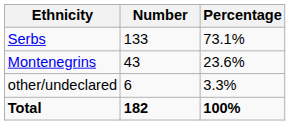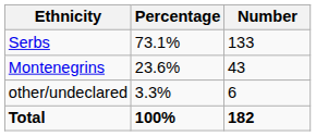 <table class="wikitable">
 <tr>
 <th width="100px">Ethnicity</th>
+<th width="80px">Percentage</th>
 <th width="80px">Number</th>
-<th width="80px">Percentage</th>
 </tr>
 <tr>
 <td><a href='#'>Serbs</a></td>
+<td>73.1%</td>
 <td>133</td>
-<td>73.1%</td>
 </tr>
 <tr>
 <td><a href='#'>Montenegrins</a></td>
+<td>23.6%</td>
 <td>43</td>
-<td>23.6%</td>
 </tr>
 <tr>
 <td>other/undeclared</td>
+<td>3.3%</td>
 <td>6</td>
-<td>3.3%</td>
 </tr>
 <tr>
 <td><strong>Total</strong></td>
+<td><strong>100%</strong></td>
 <td><strong>182</strong></td>
-<td><strong>100%</strong></td>
 </tr>
 </table>
